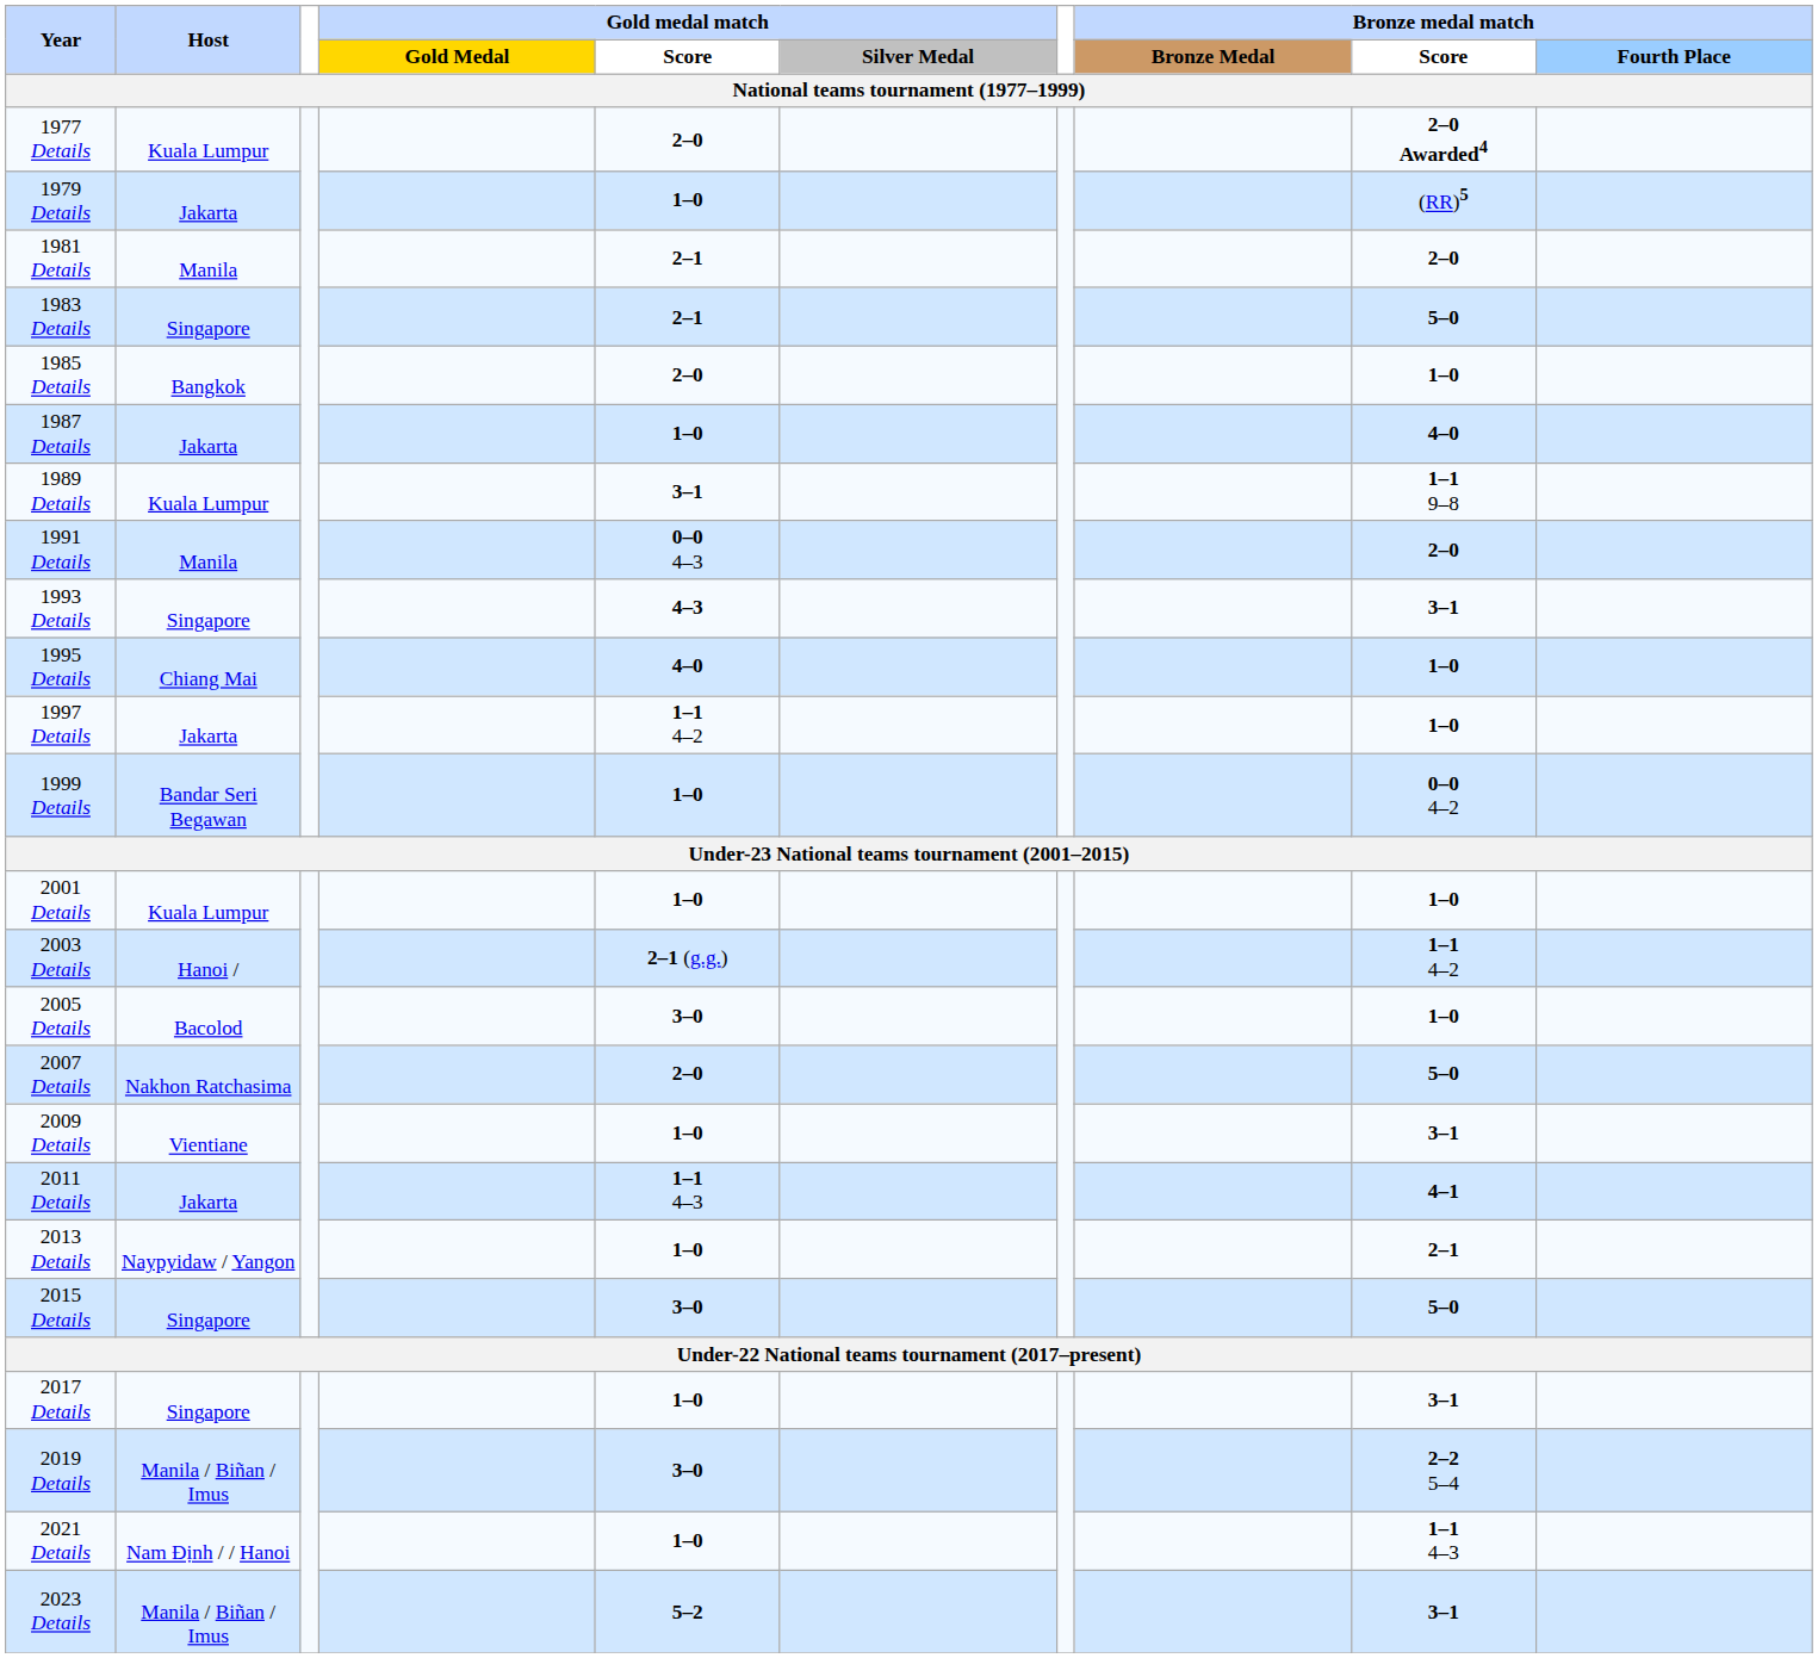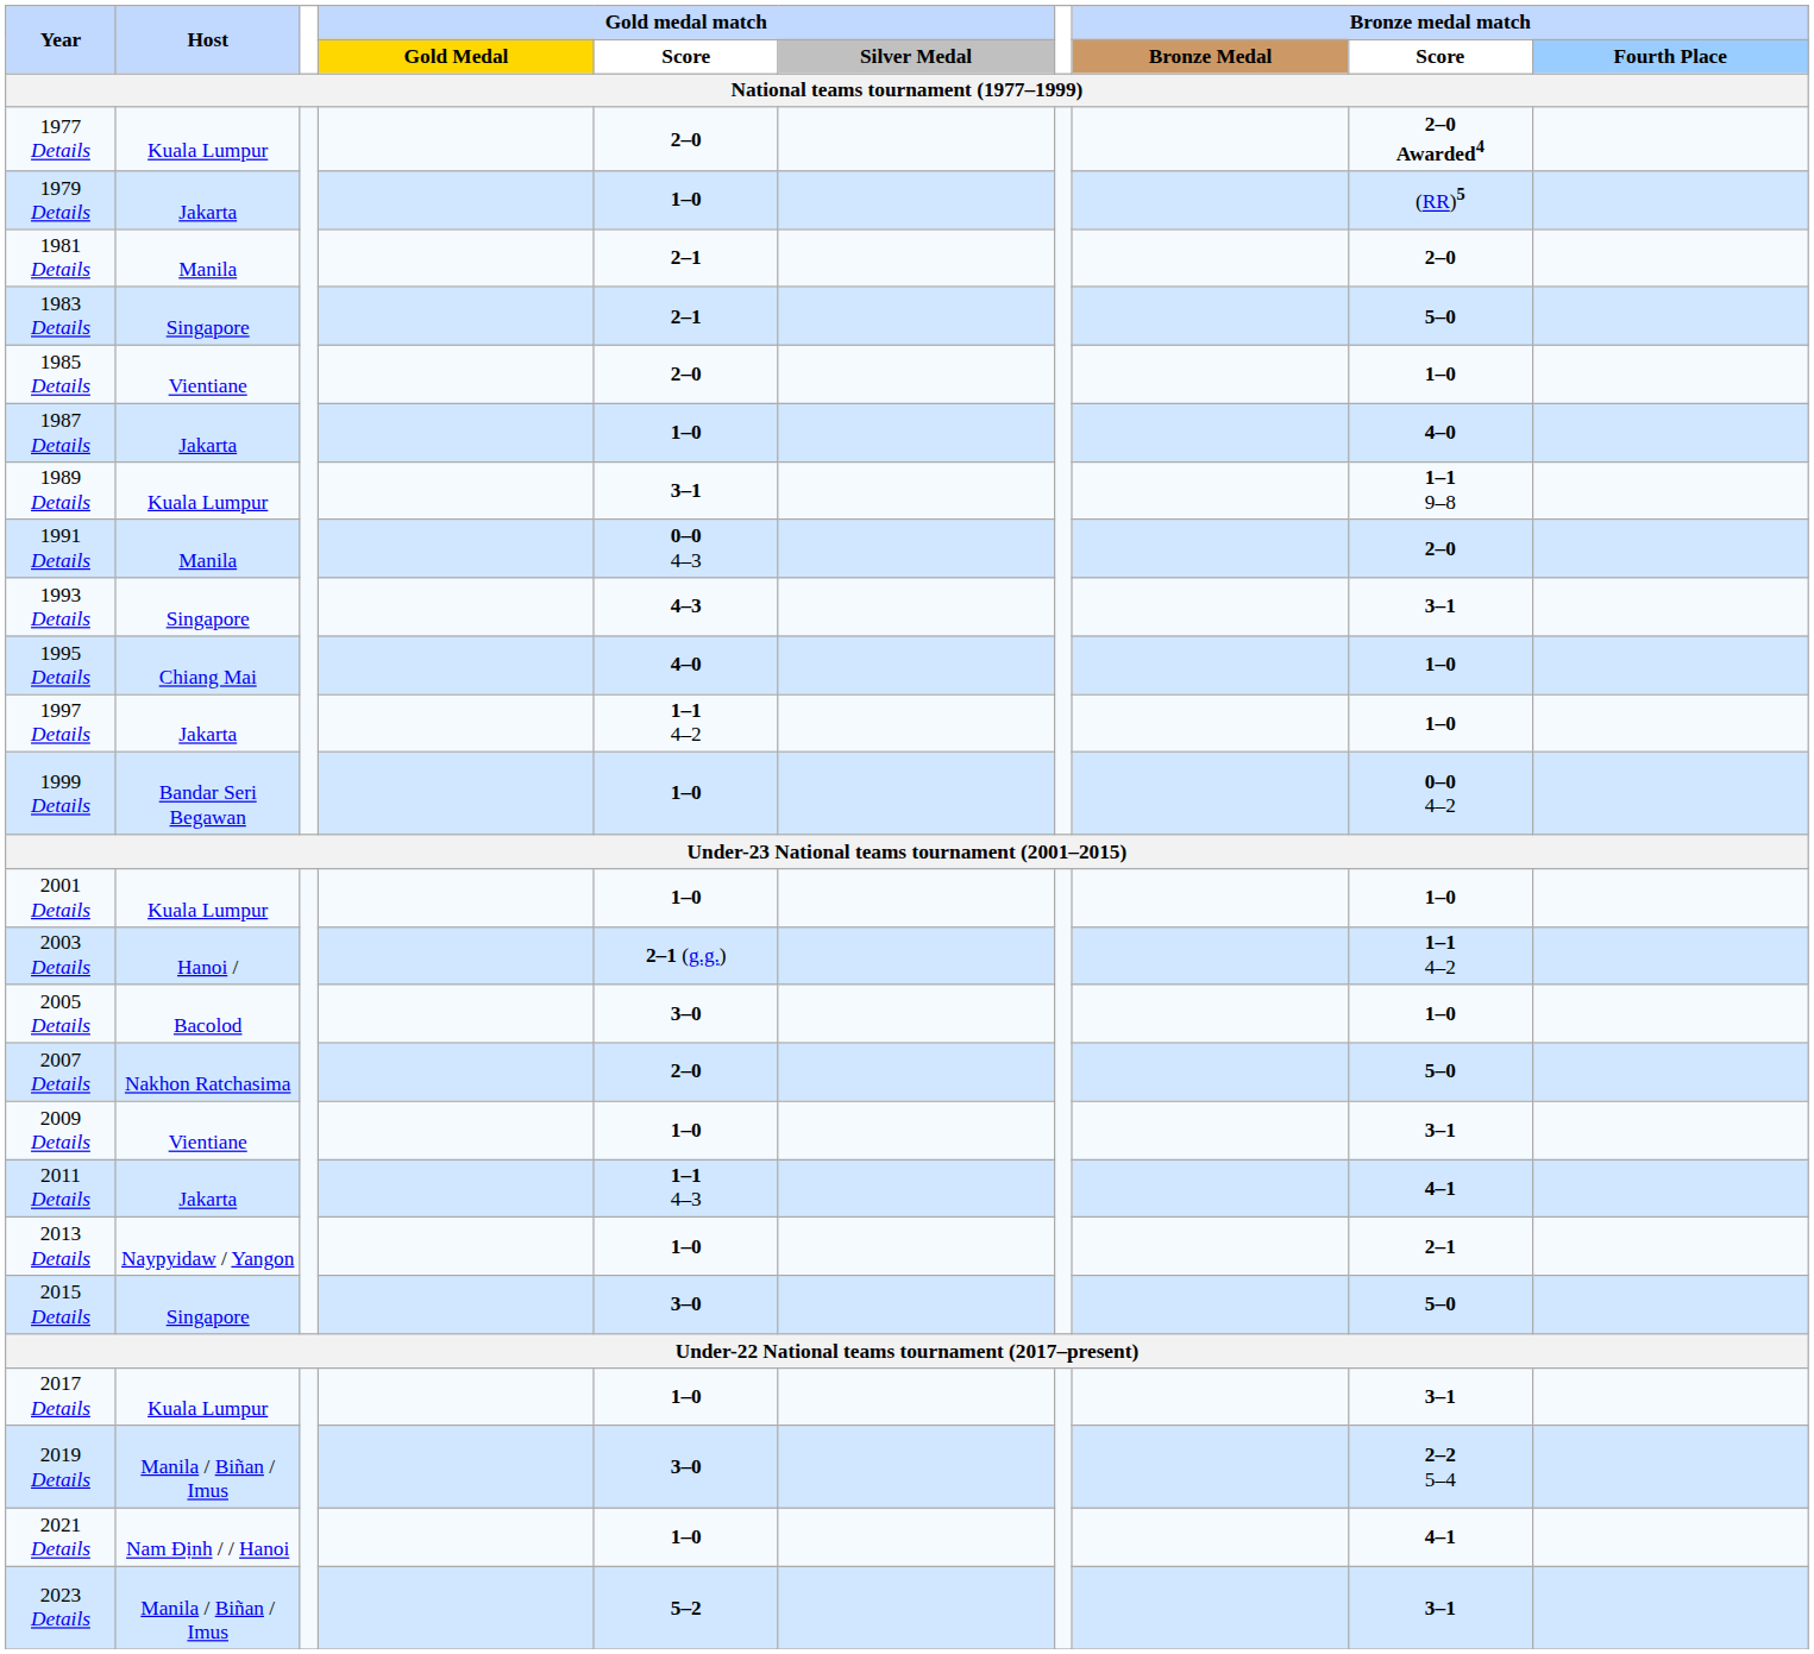 <table class="wikitable" style="font-size:90%; text-align:center; width:100%;">
 <tr>
 <th rowspan=2 width=6% style="background:#C1D8FF;">Year</th>
 <th rowspan=2 width=10% style="background:#C1D8FF;">Host</th>
 <th rowspan="2" width="1%" style="background:#ffffff;"></th>
 <th colspan=3 style="background:#C1D8FF;">Gold medal match</th>
 <th rowspan="2" width="1%" style="background:#ffffff;"></th>
 <th colspan=3 style="background:#C1D8FF;">Bronze medal match</th>
 </tr>
 <tr>
 <th width=15% style="background:gold;">Gold Medal</th>
 <th width=10% style="background:#ffffff;">Score</th>
 <th width=15% style="background:silver;">Silver Medal</th>
 <th width=15% style="background:#cc9966;">Bronze Medal</th>
 <th width=10% style="background:#ffffff;">Score</th>
 <th width=15% style="background:#9acdff;">Fourth Place</th>
 </tr>
 <tr>
 <th colspan="10"><strong>National teams tournament (1977–1999)</strong></th>
 </tr>
 <tr style="background:#F5FAFF;">
 <td>1977<br><em><a href='#'>Details</a></em></td>
 <td> <br> <a href='#'>Kuala Lumpur</a></td>
 <td rowspan="12"></td>
 <td><strong></strong></td>
 <td><strong>2–0</strong></td>
 <td></td>
 <td rowspan="12"></td>
 <td></td>
 <td><strong>2–0</strong><br><strong>Awarded</strong><sup><strong>4</strong></sup></td>
 <td></td>
 </tr>
 <tr style="background:#D0E7FF;">
 <td>1979<br><em><a href='#'>Details</a></em></td>
 <td> <br> <a href='#'>Jakarta</a></td>
 <td><strong></strong></td>
 <td><strong>1–0</strong></td>
 <td></td>
 <td></td>
 <td>(<a href='#'>RR</a>)<sup><strong>5</strong></sup></td>
 <td></td>
 </tr>
 <tr style="background:#F5FAFF;">
 <td>1981<br><em><a href='#'>Details</a></em></td>
 <td> <br> <a href='#'>Manila</a></td>
 <td><strong></strong></td>
 <td><strong>2–1</strong></td>
 <td></td>
 <td></td>
 <td><strong>2–0</strong></td>
 <td></td>
 </tr>
 <tr style="background:#D0E7FF;">
 <td>1983<br><em><a href='#'>Details</a></em></td>
 <td> <br> <a href='#'>Singapore</a></td>
 <td><strong></strong></td>
 <td><strong>2–1</strong></td>
 <td></td>
 <td></td>
 <td><strong>5–0</strong></td>
 <td></td>
 </tr>
 <tr style="background:#F5FAFF;">
 <td>1985<br><em><a href='#'>Details</a></em></td>
-<td> <br> <a href='#'>Bangkok</a></td>
+<td> <br> <a href='#'>Vientiane</a></td>
 <td><strong></strong></td>
 <td><strong>2–0</strong></td>
 <td></td>
 <td></td>
 <td><strong>1–0</strong></td>
 <td></td>
 </tr>
 <tr style="background:#D0E7FF;">
 <td>1987<br><em><a href='#'>Details</a></em></td>
 <td> <br> <a href='#'>Jakarta</a></td>
 <td><strong></strong></td>
 <td><strong>1–0</strong> </td>
 <td></td>
 <td></td>
 <td><strong>4–0</strong></td>
 <td></td>
 </tr>
 <tr style="background:#F5FAFF;">
 <td>1989<br><em><a href='#'>Details</a></em></td>
 <td> <br> <a href='#'>Kuala Lumpur</a></td>
 <td><strong></strong></td>
 <td><strong>3–1</strong></td>
 <td></td>
 <td></td>
 <td><strong>1–1</strong> <br>9–8 </td>
 <td></td>
 </tr>
 <tr style="background:#D0E7FF;">
 <td>1991<br><em><a href='#'>Details</a></em></td>
 <td> <br> <a href='#'>Manila</a></td>
 <td><strong></strong></td>
 <td><strong>0–0</strong> <br>4–3 </td>
 <td></td>
 <td></td>
 <td><strong>2–0</strong></td>
 <td></td>
 </tr>
 <tr style="background:#F5FAFF;">
 <td>1993<br><em><a href='#'>Details</a></em></td>
 <td> <br> <a href='#'>Singapore</a></td>
 <td><strong></strong></td>
 <td><strong>4–3</strong></td>
 <td></td>
 <td></td>
 <td><strong>3–1</strong></td>
 <td></td>
 </tr>
 <tr style="background:#D0E7FF;">
 <td>1995<br><em><a href='#'>Details</a></em></td>
 <td> <br> <a href='#'>Chiang Mai</a></td>
 <td><strong></strong></td>
 <td><strong>4–0</strong></td>
 <td></td>
 <td></td>
 <td><strong>1–0</strong></td>
 <td></td>
 </tr>
 <tr style="background:#F5FAFF;">
 <td>1997<br><em><a href='#'>Details</a></em></td>
 <td> <br> <a href='#'>Jakarta</a></td>
 <td><strong></strong></td>
 <td><strong>1–1</strong> <br>4–2 </td>
 <td></td>
 <td></td>
 <td><strong>1–0</strong></td>
 <td></td>
 </tr>
 <tr style="background:#D0E7FF;">
 <td>1999<br><em><a href='#'>Details</a></em></td>
 <td> <br> <a href='#'>Bandar Seri Begawan</a></td>
 <td><strong></strong></td>
 <td><strong>1–0</strong></td>
 <td></td>
 <td></td>
 <td><strong>0–0</strong> <br>4–2 </td>
 <td></td>
 </tr>
 <tr>
 <th colspan="10"><strong>Under-23 National teams tournament (2001–2015)</strong></th>
 </tr>
 <tr style="background:#F5FAFF;">
 <td>2001<br><em><a href='#'>Details</a></em></td>
 <td> <br> <a href='#'>Kuala Lumpur</a></td>
 <td rowspan="8"></td>
 <td><strong></strong></td>
 <td><strong>1–0</strong></td>
 <td></td>
 <td rowspan="8"></td>
 <td></td>
 <td><strong>1–0</strong></td>
 <td></td>
 </tr>
 <tr style="background:#D0E7FF;">
 <td>2003<br><em><a href='#'>Details</a></em></td>
 <td> <br> <a href='#'>Hanoi</a> / </td>
 <td><strong></strong></td>
 <td><strong>2–1</strong> (<a href='#'>g.g.</a>)</td>
 <td></td>
 <td></td>
 <td><strong>1–1</strong> <br>4–2 </td>
 <td></td>
 </tr>
 <tr style="background:#F5FAFF;">
 <td>2005<br><em><a href='#'>Details</a></em></td>
 <td> <br> <a href='#'>Bacolod</a></td>
 <td><strong></strong></td>
 <td><strong>3–0</strong></td>
 <td></td>
 <td></td>
 <td><strong>1–0</strong></td>
 <td></td>
 </tr>
 <tr style="background:#D0E7FF;">
 <td>2007<br><em><a href='#'>Details</a></em></td>
 <td> <br> <a href='#'>Nakhon Ratchasima</a></td>
 <td><strong></strong></td>
 <td><strong>2–0</strong></td>
 <td></td>
 <td></td>
 <td><strong>5–0</strong></td>
 <td></td>
 </tr>
 <tr style="background:#F5FAFF;">
 <td>2009<br><em><a href='#'>Details</a></em></td>
 <td> <br> <a href='#'>Vientiane</a></td>
 <td><strong></strong></td>
 <td><strong>1–0</strong></td>
 <td></td>
 <td></td>
 <td><strong>3–1</strong></td>
 <td></td>
 </tr>
 <tr style="background:#D0E7FF;">
 <td>2011<br><em><a href='#'>Details</a></em></td>
 <td> <br> <a href='#'>Jakarta</a></td>
 <td><strong></strong></td>
 <td><strong>1–1</strong> <br>4–3 </td>
 <td></td>
 <td></td>
 <td><strong>4–1</strong></td>
 <td></td>
 </tr>
 <tr style="background:#F5FAFF;">
 <td>2013<br><em><a href='#'>Details</a></em></td>
 <td> <br> <a href='#'>Naypyidaw</a> / <a href='#'>Yangon</a></td>
 <td><strong></strong></td>
 <td><strong>1–0</strong></td>
 <td></td>
 <td></td>
 <td><strong>2–1</strong></td>
 <td></td>
 </tr>
 <tr style="background:#D0E7FF;">
 <td>2015<br><em><a href='#'>Details</a></em></td>
 <td> <br> <a href='#'>Singapore</a></td>
 <td><strong></strong></td>
 <td><strong>3–0</strong></td>
 <td></td>
 <td></td>
 <td><strong>5–0</strong></td>
 <td></td>
 </tr>
 <tr>
 <th colspan="10"><strong>Under-22 National teams tournament (2017–present)</strong></th>
 </tr>
 <tr style="background:#F5FAFF;">
 <td>2017<br><em><a href='#'>Details</a></em></td>
-<td> <br> <a href='#'>Singapore</a></td>
+<td> <br> <a href='#'>Kuala Lumpur</a></td>
 <td rowspan="4"></td>
 <td><strong></strong></td>
 <td><strong>1–0</strong></td>
 <td></td>
 <td rowspan="4"></td>
 <td></td>
 <td><strong>3–1</strong></td>
 <td></td>
 </tr>
 <tr style="background:#D0E7FF;">
 <td>2019<br><em><a href='#'>Details</a></em></td>
 <td> <br> <a href='#'>Manila</a> / <a href='#'>Biñan</a> / <a href='#'>Imus</a></td>
 <td><strong></strong></td>
 <td><strong>3–0</strong></td>
 <td></td>
 <td></td>
 <td><strong>2–2</strong> <br>5–4 </td>
 <td></td>
 </tr>
 <tr style="background:#F5FAFF;">
 <td>2021<br><em><a href='#'>Details</a></em></td>
 <td> <br> <a href='#'>Nam Định</a> /  / <a href='#'>Hanoi</a></td>
 <td><strong></strong></td>
 <td><strong>1–0</strong></td>
 <td></td>
 <td></td>
-<td><strong>1–1</strong> <br>4–3 </td>
+<td><strong>4–1</strong></td>
 <td></td>
 </tr>
 <tr style="background:#D0E7FF;">
 <td>2023<br><em><a href='#'>Details</a></em></td>
 <td> <br> <a href='#'>Manila</a> / <a href='#'>Biñan</a> / <a href='#'>Imus</a></td>
 <td><strong></strong></td>
 <td><strong>5–2</strong> </td>
 <td></td>
 <td></td>
 <td><strong>3–1</strong></td>
 <td></td>
 </tr>
 </table>
